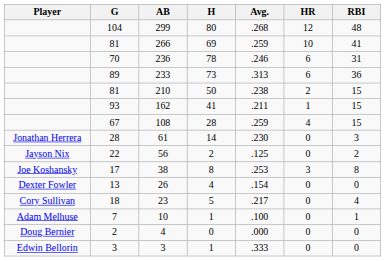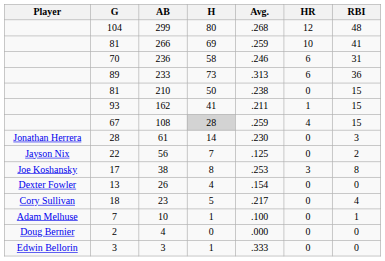 <table class="wikitable sortable">
 <tr>
 <th bgcolor="#DDDDFF" width="16%">Player</th>
 <th bgcolor="#DDDDFF" width="9%">G</th>
 <th bgcolor="#DDDDFF" width="9%">AB</th>
 <th bgcolor="#DDDDFF" width="9%">H</th>
 <th bgcolor="#DDDDFF" width="9%">Avg.</th>
 <th bgcolor="#DDDDFF" width="9%">HR</th>
 <th bgcolor="#DDDDFF" width="9%">RBI</th>
 </tr>
 <tr align="center">
 <td></td>
 <td>104</td>
 <td>299</td>
 <td>80</td>
 <td>.268</td>
 <td>12</td>
 <td>48</td>
 </tr>
 <tr align="center">
 <td></td>
 <td>81</td>
 <td>266</td>
 <td>69</td>
 <td>.259</td>
 <td>10</td>
 <td>41</td>
 </tr>
 <tr align="center">
 <td></td>
 <td>70</td>
 <td>236</td>
-<td>78</td>
+<td>58</td>
 <td>.246</td>
 <td>6</td>
 <td>31</td>
 </tr>
 <tr align="center">
 <td></td>
 <td>89</td>
 <td>233</td>
 <td>73</td>
 <td>.313</td>
 <td>6</td>
 <td>36</td>
 </tr>
 <tr align="center">
 <td></td>
 <td>81</td>
 <td>210</td>
 <td>50</td>
 <td>.238</td>
-<td>2</td>
+<td>0</td>
 <td>15</td>
 </tr>
 <tr align="center">
 <td></td>
 <td>93</td>
 <td>162</td>
 <td>41</td>
 <td>.211</td>
 <td>1</td>
 <td>15</td>
 </tr>
 <tr align="center">
 <td></td>
 <td>67</td>
 <td>108</td>
-<td>28</td>
+<td style="background: lightgrey;">28</td>
 <td>.259</td>
 <td>4</td>
 <td>15</td>
 </tr>
 <tr align="center">
 <td><a href='#'>Jonathan Herrera</a></td>
 <td>28</td>
 <td>61</td>
 <td>14</td>
 <td>.230</td>
 <td>0</td>
 <td>3</td>
 </tr>
 <tr align=center>
 <td><a href='#'>Jayson Nix</a></td>
 <td>22</td>
 <td>56</td>
-<td>2</td>
+<td>7</td>
 <td>.125</td>
 <td>0</td>
 <td>2</td>
 </tr>
 <tr align=center>
 <td><a href='#'>Joe Koshansky</a></td>
 <td>17</td>
 <td>38</td>
 <td>8</td>
 <td>.253</td>
 <td>3</td>
 <td>8</td>
 </tr>
 <tr align=center>
 <td><a href='#'>Dexter Fowler</a></td>
 <td>13</td>
 <td>26</td>
 <td>4</td>
 <td>.154</td>
 <td>0</td>
 <td>0</td>
 </tr>
 <tr align=center>
 <td><a href='#'>Cory Sullivan</a></td>
 <td>18</td>
 <td>23</td>
 <td>5</td>
 <td>.217</td>
 <td>0</td>
 <td>4</td>
 </tr>
 <tr align=center>
 <td><a href='#'>Adam Melhuse</a></td>
 <td>7</td>
 <td>10</td>
 <td>1</td>
 <td>.100</td>
 <td>0</td>
 <td>1</td>
 </tr>
 <tr align=center>
 <td><a href='#'>Doug Bernier</a></td>
 <td>2</td>
 <td>4</td>
 <td>0</td>
 <td>.000</td>
 <td>0</td>
 <td>0</td>
 </tr>
 <tr align=center>
 <td><a href='#'>Edwin Bellorin</a></td>
 <td>3</td>
 <td>3</td>
 <td>1</td>
 <td>.333</td>
 <td>0</td>
 <td>0</td>
 </tr>
 </table>
